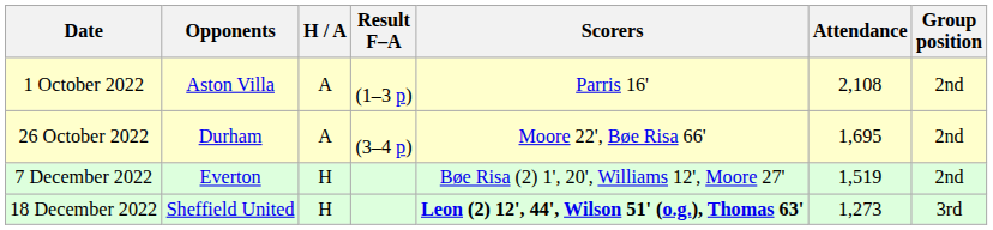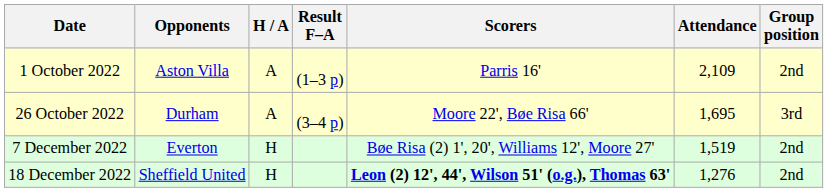 <table class="wikitable" style="text-align:center">
 <tr>
 <th>Date</th>
 <th>Opponents</th>
 <th>H / A</th>
 <th>Result<br>F–A</th>
 <th>Scorers</th>
 <th>Attendance</th>
 <th>Group<br>position</th>
 </tr>
 <tr bgcolor=#ffffcc>
 <td>1 October 2022</td>
 <td><a href='#'>Aston Villa</a></td>
 <td>A</td>
 <td><br>(1–3 <a href='#'>p</a>)</td>
 <td><a href='#'>Parris</a> 16'</td>
-<td>2,108</td>
+<td>2,109</td>
 <td>2nd</td>
 </tr>
 <tr bgcolor=#ffffcc>
 <td>26 October 2022</td>
 <td><a href='#'>Durham</a></td>
 <td>A</td>
 <td><br>(3–4 <a href='#'>p</a>)</td>
 <td><a href='#'>Moore</a> 22', <a href='#'>Bøe Risa</a> 66'</td>
 <td>1,695</td>
-<td>2nd</td>
+<td>3rd</td>
 </tr>
 <tr bgcolor=#ddffdd>
 <td>7 December 2022</td>
 <td><a href='#'>Everton</a></td>
 <td>H</td>
 <td></td>
 <td><a href='#'>Bøe Risa</a> (2) 1', 20', <a href='#'>Williams</a> 12', <a href='#'>Moore</a> 27'</td>
 <td>1,519</td>
 <td>2nd</td>
 </tr>
 <tr bgcolor=#ddffdd>
 <td>18 December 2022</td>
 <td><a href='#'>Sheffield United</a></td>
 <td>H</td>
 <td></td>
 <td><strong><a href='#'>Leon</a> (2) 12', 44', <a href='#'>Wilson</a> 51' (<a href='#'>o.g.</a>), <a href='#'>Thomas</a> 63'</strong></td>
-<td>1,273</td>
-<td>3rd</td>
+<td>1,276</td>
+<td>2nd</td>
 </tr>
 </table>
